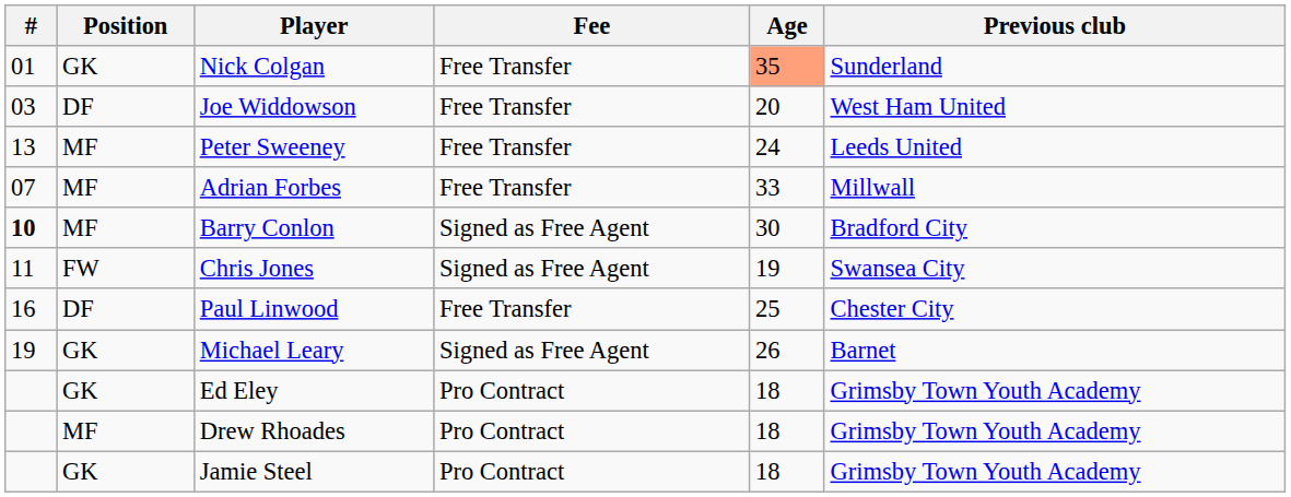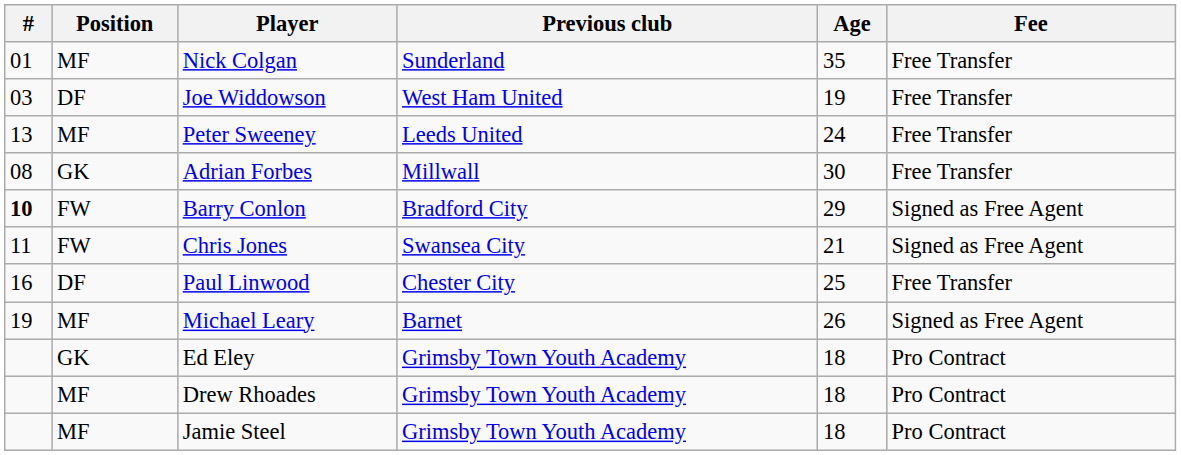 <table class="wikitable" style="text-align:center; font-size:95%;width:50%; text-align:left">
 <tr>
 <th>#</th>
 <th>Position</th>
 <th>Player</th>
+<th>Previous club</th>
+<th>Age</th>
 <th>Fee</th>
-<th>Age</th>
-<th>Previous club</th>
 </tr>
 <tr>
 <td>01</td>
-<td>GK</td>
+<td>MF</td>
 <td> <a href='#'>Nick Colgan</a></td>
+<td> <a href='#'>Sunderland</a></td>
+<td>35</td>
 <td>Free Transfer</td>
-<td style="background: lightsalmon;">35</td>
-<td> <a href='#'>Sunderland</a></td>
 </tr>
 <tr>
 <td>03</td>
 <td>DF</td>
 <td> <a href='#'>Joe Widdowson</a></td>
+<td> <a href='#'>West Ham United</a></td>
+<td>19</td>
 <td>Free Transfer</td>
-<td>20</td>
-<td> <a href='#'>West Ham United</a></td>
 </tr>
 <tr>
 <td>13</td>
 <td>MF</td>
 <td> <a href='#'>Peter Sweeney</a></td>
+<td> <a href='#'>Leeds United</a></td>
+<td>24</td>
 <td>Free Transfer</td>
-<td>24</td>
-<td> <a href='#'>Leeds United</a></td>
 </tr>
 <tr>
-<td>07</td>
-<td>MF</td>
+<td>08</td>
+<td>GK</td>
 <td> <a href='#'>Adrian Forbes</a></td>
+<td> <a href='#'>Millwall</a></td>
+<td>30</td>
 <td>Free Transfer</td>
-<td>33</td>
-<td> <a href='#'>Millwall</a></td>
 </tr>
 <tr>
 <td><strong>10</strong></td>
-<td>MF</td>
+<td>FW</td>
 <td> <a href='#'>Barry Conlon</a></td>
+<td> <a href='#'>Bradford City</a></td>
+<td>29</td>
 <td>Signed as Free Agent</td>
-<td>30</td>
-<td> <a href='#'>Bradford City</a></td>
 </tr>
 <tr>
 <td>11</td>
 <td>FW</td>
 <td> <a href='#'>Chris Jones</a></td>
+<td><a href='#'>Swansea City</a></td>
+<td>21</td>
 <td>Signed as Free Agent</td>
-<td>19</td>
-<td><a href='#'>Swansea City</a></td>
 </tr>
 <tr>
 <td>16</td>
 <td>DF</td>
 <td> <a href='#'>Paul Linwood</a></td>
+<td> <a href='#'>Chester City</a></td>
+<td>25</td>
 <td>Free Transfer</td>
-<td>25</td>
-<td> <a href='#'>Chester City</a></td>
 </tr>
 <tr>
 <td>19</td>
-<td>GK</td>
+<td>MF</td>
 <td> <a href='#'>Michael Leary</a></td>
+<td> <a href='#'>Barnet</a></td>
+<td>26</td>
 <td>Signed as Free Agent</td>
-<td>26</td>
-<td> <a href='#'>Barnet</a></td>
 </tr>
 <tr>
 <td></td>
 <td>GK</td>
 <td> Ed Eley</td>
+<td> <a href='#'>Grimsby Town Youth Academy</a></td>
+<td>18</td>
 <td>Pro Contract</td>
-<td>18</td>
-<td> <a href='#'>Grimsby Town Youth Academy</a></td>
 </tr>
 <tr>
 <td></td>
 <td>MF</td>
 <td> Drew Rhoades</td>
+<td><a href='#'>Grimsby Town Youth Academy</a></td>
+<td>18</td>
 <td>Pro Contract</td>
-<td>18</td>
-<td><a href='#'>Grimsby Town Youth Academy</a></td>
 </tr>
 <tr>
 <td></td>
-<td>GK</td>
+<td>MF</td>
 <td> Jamie Steel</td>
+<td><a href='#'>Grimsby Town Youth Academy</a></td>
+<td>18</td>
 <td>Pro Contract</td>
-<td>18</td>
-<td><a href='#'>Grimsby Town Youth Academy</a></td>
 </tr>
 </table>
